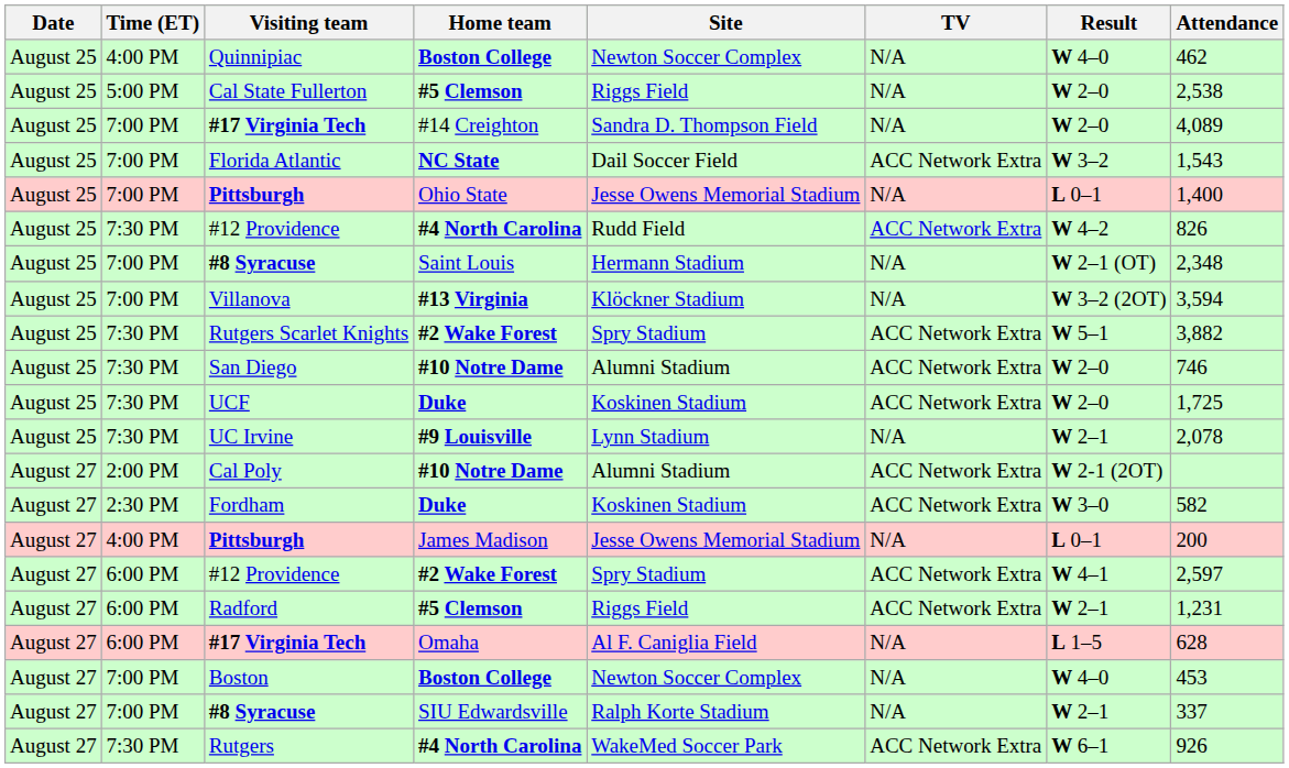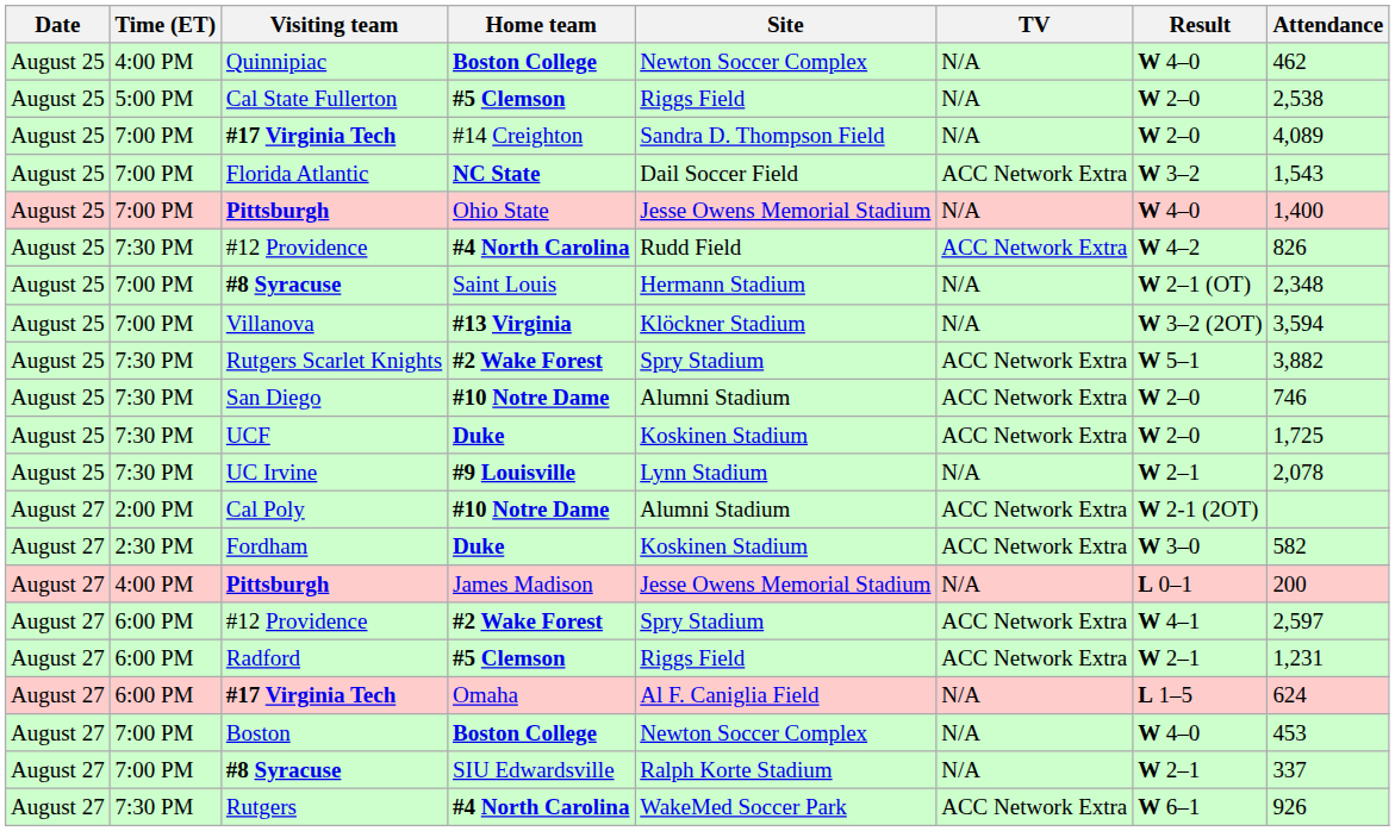 <table class="wikitable" style="font-size:95%;">
 <tr style="background:#cfc;">
 <th>Date</th>
 <th>Time (ET)</th>
 <th>Visiting team</th>
 <th>Home team</th>
 <th>Site</th>
 <th>TV</th>
 <th>Result</th>
 <th>Attendance</th>
 </tr>
 <tr style="background:#cfc;">
 <td>August 25</td>
 <td>4:00 PM</td>
 <td><a href='#'>Quinnipiac</a></td>
 <td><strong><a href='#'>Boston College</a></strong></td>
 <td><a href='#'>Newton Soccer Complex</a></td>
 <td>N/A</td>
 <td><strong>W</strong> 4–0</td>
 <td>462</td>
 </tr>
 <tr style="background:#cfc;">
 <td>August 25</td>
 <td>5:00 PM</td>
 <td><a href='#'>Cal State Fullerton</a></td>
 <td><strong>#5 <a href='#'>Clemson</a></strong></td>
 <td><a href='#'>Riggs Field</a></td>
 <td>N/A</td>
 <td><strong>W</strong>  2–0</td>
 <td>2,538</td>
 </tr>
 <tr style="background:#cfc;">
 <td>August 25</td>
 <td>7:00 PM</td>
 <td><strong>#17 <a href='#'>Virginia Tech</a></strong></td>
 <td>#14 <a href='#'>Creighton</a></td>
 <td><a href='#'>Sandra D. Thompson Field</a></td>
 <td>N/A</td>
 <td><strong>W</strong>  2–0</td>
 <td>4,089</td>
 </tr>
 <tr style="background:#cfc;">
 <td>August 25</td>
 <td>7:00 PM</td>
 <td><a href='#'>Florida Atlantic</a></td>
 <td><strong><a href='#'>NC State</a></strong></td>
 <td>Dail Soccer Field</td>
 <td>ACC Network Extra</td>
 <td><strong>W</strong> 3–2</td>
 <td>1,543</td>
 </tr>
 <tr style="background:#fcc;">
 <td>August 25</td>
 <td>7:00 PM</td>
 <td><strong><a href='#'>Pittsburgh</a></strong></td>
 <td><a href='#'>Ohio State</a></td>
 <td><a href='#'>Jesse Owens Memorial Stadium</a></td>
 <td>N/A</td>
-<td><strong>L</strong> 0–1</td>
+<td><strong>W</strong> 4–0</td>
 <td>1,400</td>
 </tr>
 <tr style="background:#cfc;">
 <td>August 25</td>
 <td>7:30 PM</td>
 <td>#12 <a href='#'>Providence</a></td>
 <td><strong>#4 <a href='#'>North Carolina</a></strong></td>
 <td>Rudd Field</td>
 <td><a href='#'>ACC Network Extra</a></td>
 <td><strong>W</strong>  4–2</td>
 <td>826</td>
 </tr>
 <tr style="background:#cfc;">
 <td>August 25</td>
 <td>7:00 PM</td>
 <td><strong>#8 <a href='#'>Syracuse</a></strong></td>
 <td><a href='#'>Saint Louis</a></td>
 <td><a href='#'>Hermann Stadium</a></td>
 <td>N/A</td>
 <td><strong>W</strong>  2–1 (OT)</td>
 <td>2,348</td>
 </tr>
 <tr style="background:#cfc;">
 <td>August 25</td>
 <td>7:00 PM</td>
 <td><a href='#'>Villanova</a></td>
 <td><strong>#13 <a href='#'>Virginia</a></strong></td>
 <td><a href='#'>Klöckner Stadium</a></td>
 <td>N/A</td>
 <td><strong>W</strong>  3–2 (2OT)</td>
 <td>3,594</td>
 </tr>
 <tr style="background:#cfc;">
 <td>August 25</td>
 <td>7:30 PM</td>
 <td><a href='#'>Rutgers Scarlet Knights</a></td>
 <td><strong>#2 <a href='#'>Wake Forest</a></strong></td>
 <td><a href='#'>Spry Stadium</a></td>
 <td>ACC Network Extra</td>
 <td><strong>W</strong> 5–1</td>
 <td>3,882</td>
 </tr>
 <tr style="background:#cfc;">
 <td>August 25</td>
 <td>7:30 PM</td>
 <td><a href='#'>San Diego</a></td>
 <td><strong>#10 <a href='#'>Notre Dame</a></strong></td>
 <td>Alumni Stadium</td>
 <td>ACC Network Extra</td>
 <td><strong>W</strong> 2–0</td>
 <td>746</td>
 </tr>
 <tr style="background:#cfc;">
 <td>August 25</td>
 <td>7:30 PM</td>
 <td><a href='#'>UCF</a></td>
 <td><strong><a href='#'>Duke</a></strong></td>
 <td><a href='#'>Koskinen Stadium</a></td>
 <td>ACC Network Extra</td>
 <td><strong>W</strong> 2–0</td>
 <td>1,725</td>
 </tr>
 <tr style="background:#cfc;">
 <td>August 25</td>
 <td>7:30 PM</td>
 <td><a href='#'>UC Irvine</a></td>
 <td><strong>#9 <a href='#'>Louisville</a></strong></td>
 <td><a href='#'>Lynn Stadium</a></td>
 <td>N/A</td>
 <td><strong>W</strong> 2–1</td>
 <td>2,078</td>
 </tr>
 <tr style="background:#cfc;">
 <td>August 27</td>
 <td>2:00 PM</td>
 <td><a href='#'>Cal Poly</a></td>
 <td><strong>#10 <a href='#'>Notre Dame</a></strong></td>
 <td>Alumni Stadium</td>
 <td>ACC Network Extra</td>
 <td><strong>W</strong> 2-1 (2OT)</td>
 <td></td>
 </tr>
 <tr style="background:#cfc;">
 <td>August 27</td>
 <td>2:30 PM</td>
 <td><a href='#'>Fordham</a></td>
 <td><strong><a href='#'>Duke</a></strong></td>
 <td><a href='#'>Koskinen Stadium</a></td>
 <td>ACC Network Extra</td>
 <td><strong>W</strong> 3–0</td>
 <td>582</td>
 </tr>
 <tr style="background:#fcc;">
 <td>August 27</td>
 <td>4:00 PM</td>
 <td><strong><a href='#'>Pittsburgh</a></strong></td>
 <td><a href='#'>James Madison</a></td>
 <td><a href='#'>Jesse Owens Memorial Stadium</a></td>
 <td>N/A</td>
 <td><strong>L</strong> 0–1</td>
 <td>200</td>
 </tr>
 <tr style="background:#cfc;">
 <td>August 27</td>
 <td>6:00 PM</td>
 <td>#12 <a href='#'>Providence</a></td>
 <td><strong>#2 <a href='#'>Wake Forest</a></strong></td>
 <td><a href='#'>Spry Stadium</a></td>
 <td>ACC Network Extra</td>
 <td><strong>W</strong> 4–1</td>
 <td>2,597</td>
 </tr>
 <tr style="background:#cfc;">
 <td>August 27</td>
 <td>6:00 PM</td>
 <td><a href='#'>Radford</a></td>
 <td><strong>#5 <a href='#'>Clemson</a></strong></td>
 <td><a href='#'>Riggs Field</a></td>
 <td>ACC Network Extra</td>
 <td><strong>W</strong> 2–1</td>
 <td>1,231</td>
 </tr>
 <tr style="background:#fcc;">
 <td>August 27</td>
 <td>6:00 PM</td>
 <td><strong>#17 <a href='#'>Virginia Tech</a></strong></td>
 <td><a href='#'>Omaha</a></td>
 <td><a href='#'>Al F. Caniglia Field</a></td>
 <td>N/A</td>
 <td><strong>L</strong> 1–5</td>
-<td>628</td>
+<td>624</td>
 </tr>
 <tr style="background:#cfc;">
 <td>August 27</td>
 <td>7:00 PM</td>
 <td><a href='#'>Boston</a></td>
 <td><strong><a href='#'>Boston College</a></strong></td>
 <td><a href='#'>Newton Soccer Complex</a></td>
 <td>N/A</td>
 <td><strong>W</strong> 4–0</td>
 <td>453</td>
 </tr>
 <tr style="background:#cfc;">
 <td>August 27</td>
 <td>7:00 PM</td>
 <td><strong>#8 <a href='#'>Syracuse</a></strong></td>
 <td><a href='#'>SIU Edwardsville</a></td>
 <td><a href='#'>Ralph Korte Stadium</a></td>
 <td>N/A</td>
 <td><strong>W</strong>  2–1</td>
 <td>337</td>
 </tr>
 <tr style="background:#cfc;">
 <td>August 27</td>
 <td>7:30 PM</td>
 <td><a href='#'>Rutgers</a></td>
 <td><strong>#4 <a href='#'>North Carolina</a></strong></td>
 <td><a href='#'>WakeMed Soccer Park</a></td>
 <td>ACC Network Extra</td>
 <td><strong>W</strong> 6–1</td>
 <td>926</td>
 </tr>
 </table>
